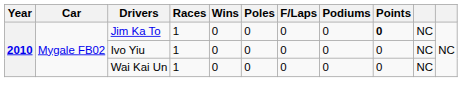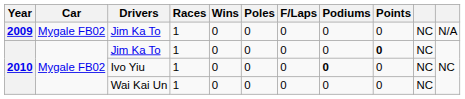 <table class="wikitable" style="font-size:85%">
 <tr>
 <th>Year</th>
 <th>Car</th>
 <th>Drivers</th>
 <th>Races</th>
 <th>Wins</th>
 <th>Poles</th>
 <th>F/Laps</th>
 <th>Podiums</th>
 <th>Points</th>
 <th></th>
 <th></th>
+</tr>
+<tr>
+<th><a href='#'>2009</a></th>
+<td><a href='#'>Mygale FB02</a></td>
+<td> <a href='#'>Jim Ka To</a></td>
+<td>1</td>
+<td>0</td>
+<td>0</td>
+<td>0</td>
+<td>0</td>
+<td>0</td>
+<td>NC</td>
+<td>N/A</td>
 </tr>
 <tr>
 <th rowspan="3"><a href='#'>2010</a></th>
 <td rowspan="3"><a href='#'>Mygale FB02</a></td>
 <td> <a href='#'>Jim Ka To</a></td>
 <td>1</td>
 <td>0</td>
 <td>0</td>
 <td>0</td>
 <td>0</td>
 <td><strong>0</strong></td>
 <td>NC</td>
 <td rowspan="3">NC</td>
 </tr>
 <tr>
 <td> Ivo Yiu</td>
 <td>1</td>
 <td>0</td>
 <td>0</td>
 <td>0</td>
-<td>0</td>
+<td><strong>0</strong></td>
 <td>0</td>
 <td>NC</td>
 </tr>
 <tr>
 <td> Wai Kai Un</td>
 <td>1</td>
 <td>0</td>
 <td>0</td>
 <td>0</td>
 <td>0</td>
 <td>0</td>
 <td>NC</td>
 </tr>
 </table>
